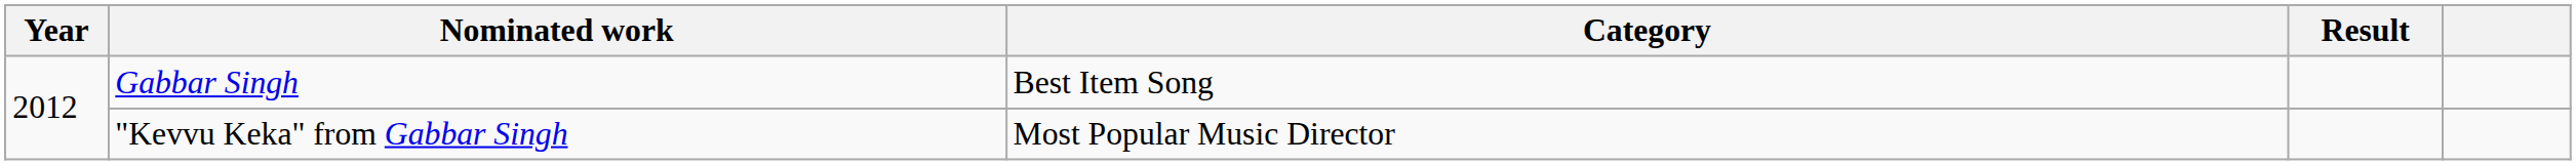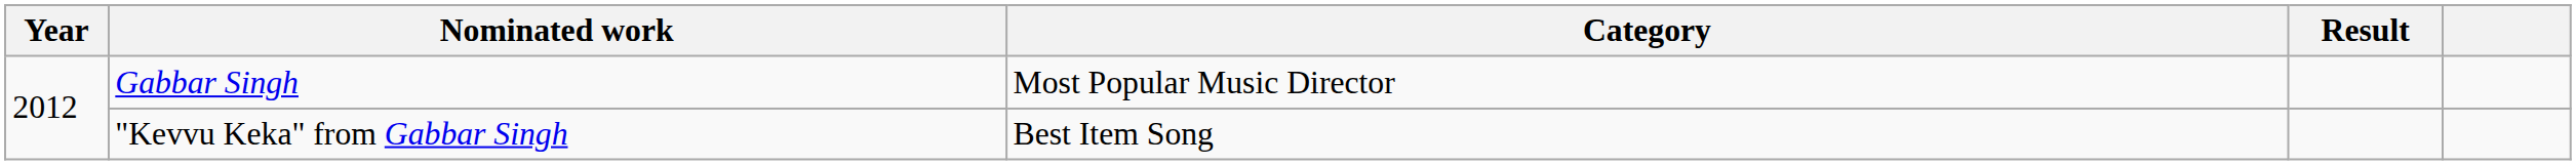 <table class="wikitable" style="width:100%;">
 <tr>
 <th scope="col" style="width:4%;">Year</th>
 <th scope="col" style="width:35%;">Nominated work</th>
 <th scope="col" style="width:50%;">Category</th>
 <th scope="col" style="width:6%;">Result</th>
 <th scope="col" style="width:5%;"></th>
 </tr>
 <tr>
 <td rowspan="2">2012</td>
 <td><a href='#'><em>Gabbar Singh</em></a></td>
-<td>Best Item Song</td>
+<td>Most Popular Music Director</td>
 <td></td>
 <td></td>
 </tr>
 <tr>
 <td>"Kevvu Keka" from <a href='#'><em>Gabbar Singh</em></a></td>
-<td>Most Popular Music Director</td>
+<td>Best Item Song</td>
 <td></td>
 <td></td>
 </tr>
 </table>
